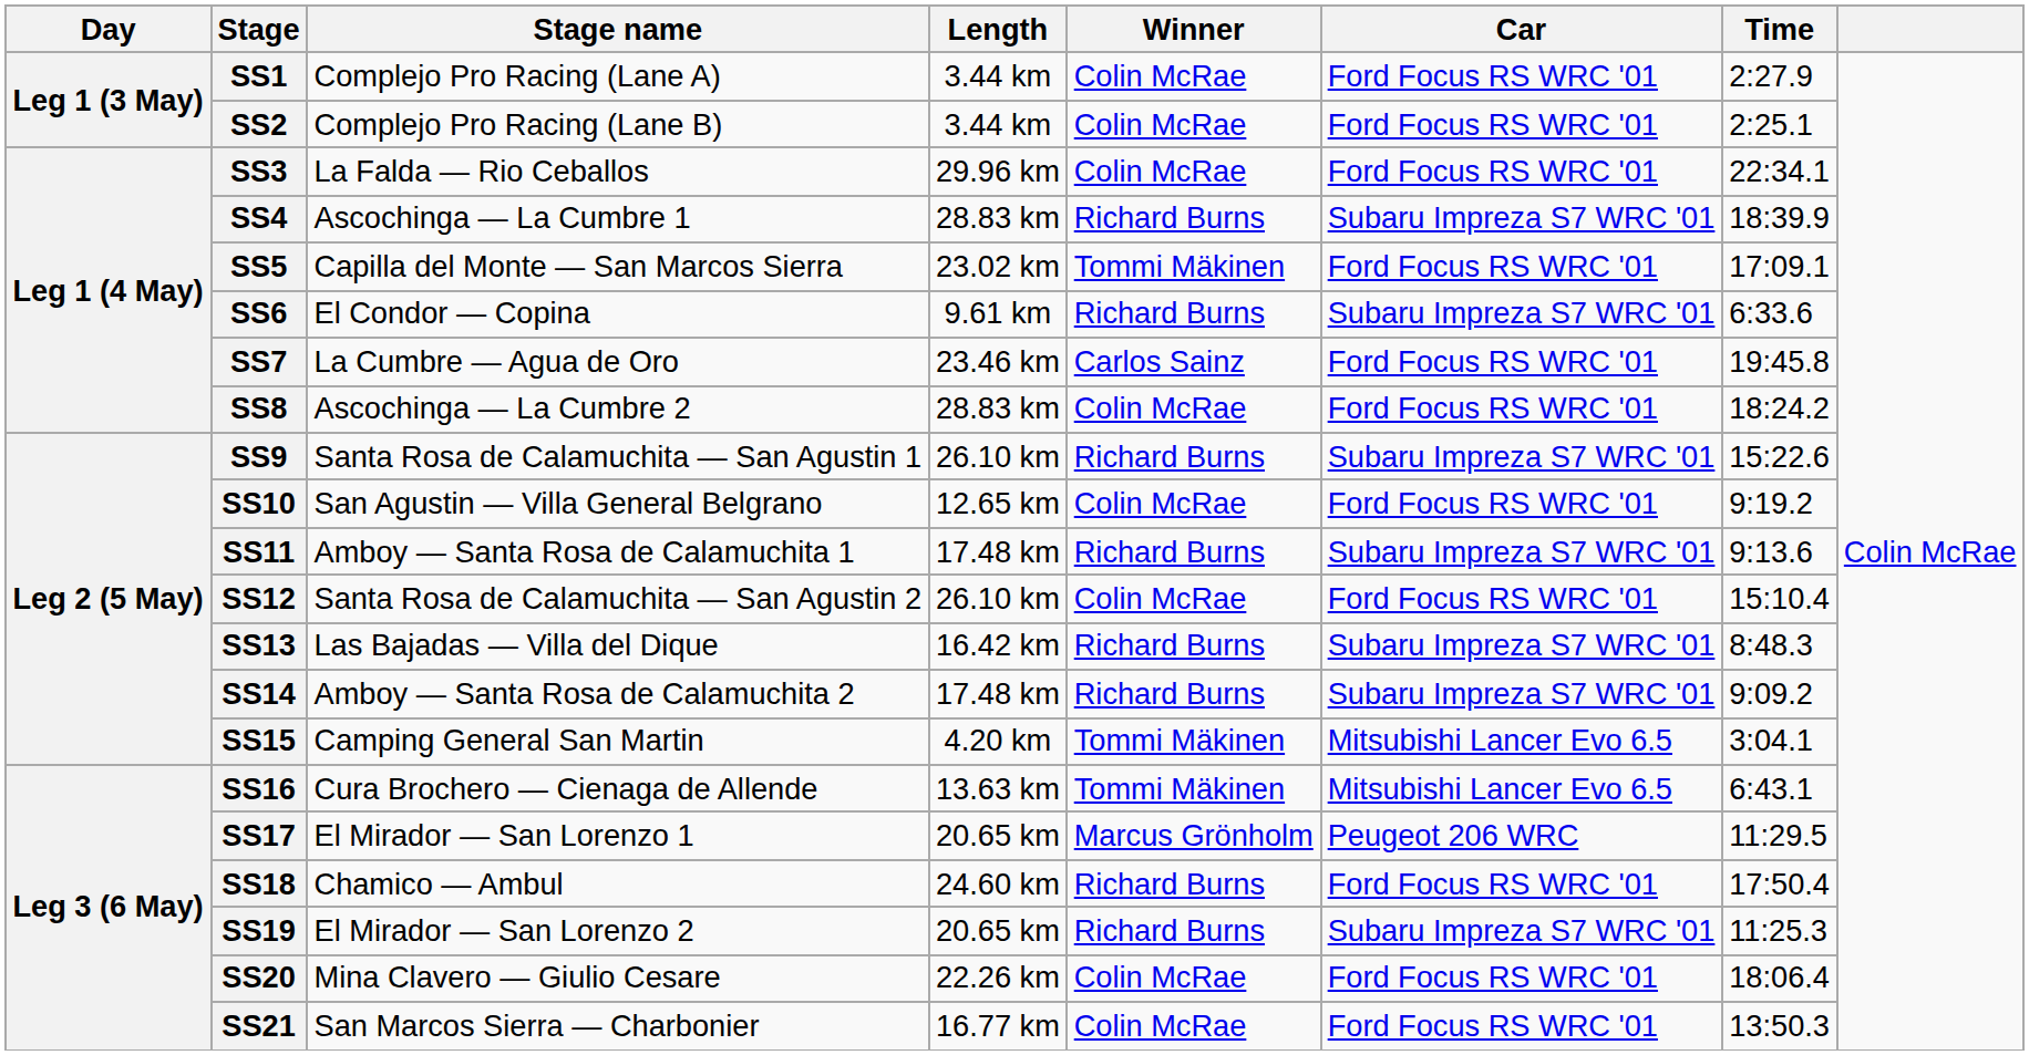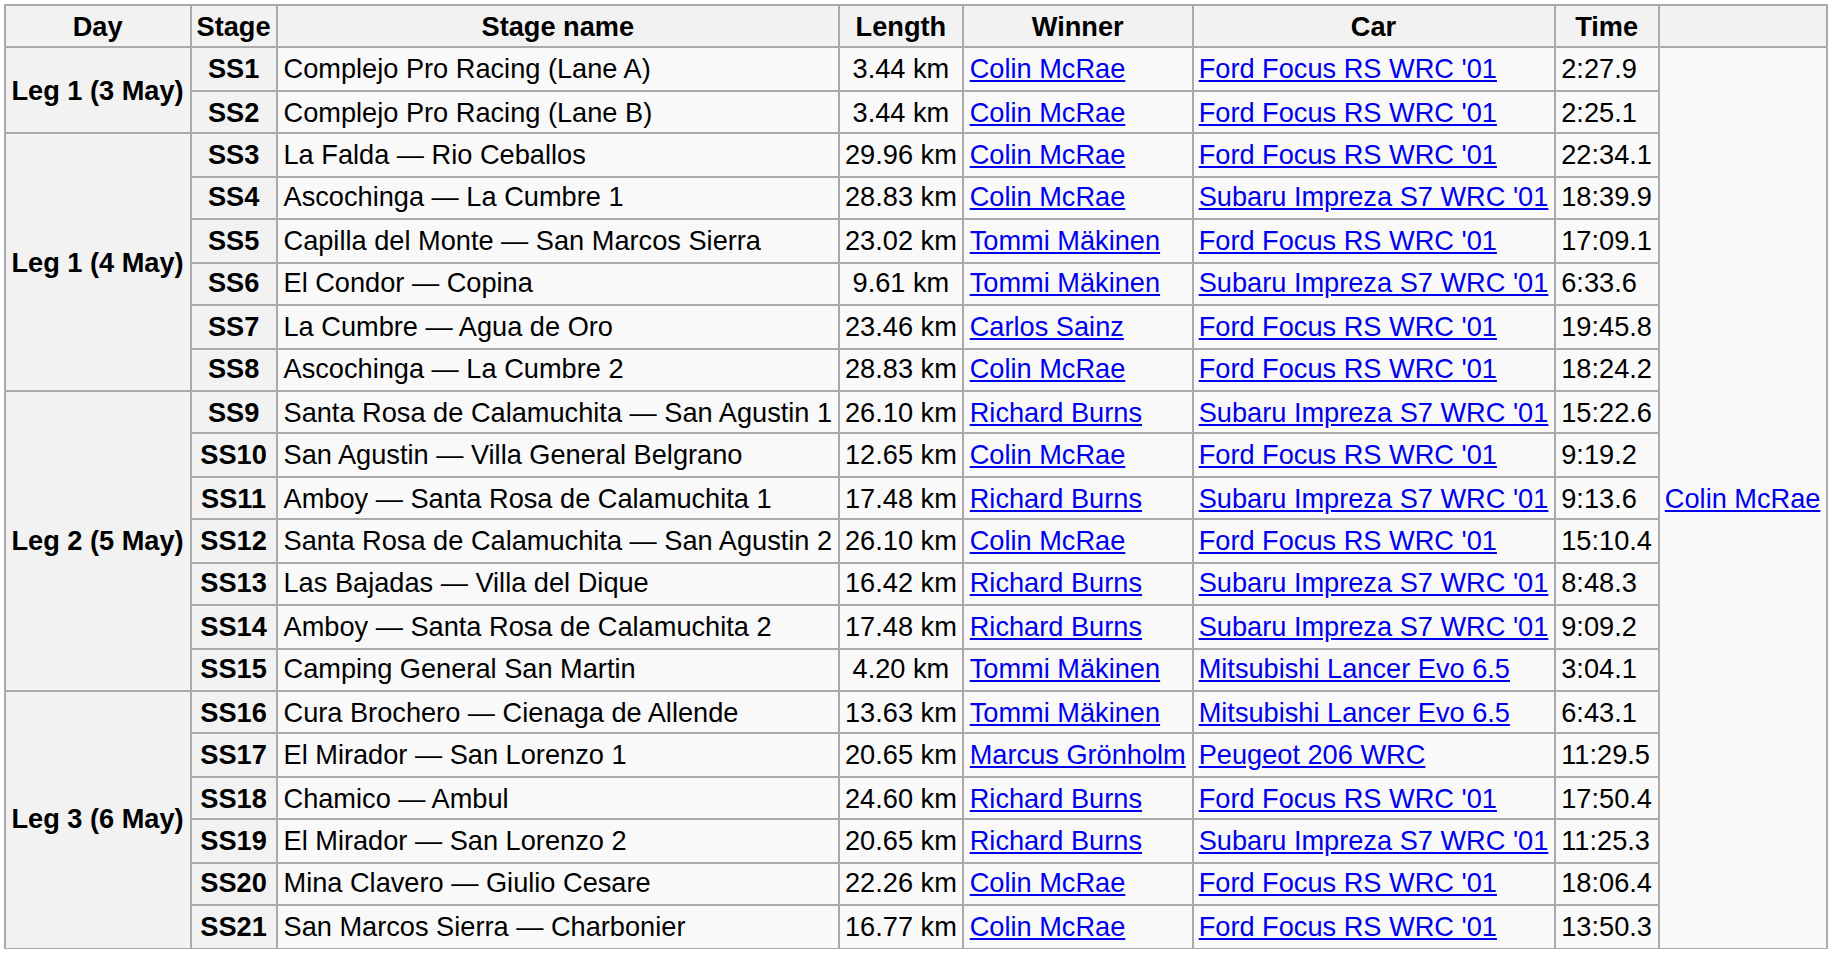 <table class="wikitable" style="font-size: 85%;">
 <tr>
 <th>Day</th>
 <th>Stage</th>
 <th>Stage name</th>
 <th>Length</th>
 <th>Winner</th>
 <th>Car</th>
 <th>Time</th>
 <th></th>
 </tr>
 <tr>
 <th rowspan="2">Leg 1 (3 May)</th>
 <th>SS1</th>
 <td>Complejo Pro Racing (Lane A)</td>
 <td align="center">3.44 km</td>
 <td> <a href='#'>Colin McRae</a></td>
 <td><a href='#'>Ford Focus RS WRC '01</a></td>
 <td>2:27.9</td>
 <td rowspan="21"> <a href='#'>Colin McRae</a></td>
 </tr>
 <tr>
 <th>SS2</th>
 <td>Complejo Pro Racing (Lane B)</td>
 <td align="center">3.44 km</td>
 <td> <a href='#'>Colin McRae</a></td>
 <td><a href='#'>Ford Focus RS WRC '01</a></td>
 <td>2:25.1</td>
 </tr>
 <tr>
 <th rowspan="6">Leg 1 (4 May)</th>
 <th>SS3</th>
 <td>La Falda — Rio Ceballos</td>
 <td align="center">29.96 km</td>
 <td> <a href='#'>Colin McRae</a></td>
 <td><a href='#'>Ford Focus RS WRC '01</a></td>
 <td>22:34.1</td>
 </tr>
 <tr>
 <th>SS4</th>
 <td>Ascochinga — La Cumbre 1</td>
 <td align="center">28.83 km</td>
-<td> <a href='#'>Richard Burns</a></td>
+<td> <a href='#'>Colin McRae</a></td>
 <td><a href='#'>Subaru Impreza S7 WRC '01</a></td>
 <td>18:39.9</td>
 </tr>
 <tr>
 <th>SS5</th>
 <td>Capilla del Monte — San Marcos Sierra</td>
 <td align="center">23.02 km</td>
 <td> <a href='#'>Tommi Mäkinen</a></td>
 <td><a href='#'>Ford Focus RS WRC '01</a></td>
 <td>17:09.1</td>
 </tr>
 <tr>
 <th>SS6</th>
 <td>El Condor — Copina</td>
 <td align="center">9.61 km</td>
-<td> <a href='#'>Richard Burns</a></td>
+<td> <a href='#'>Tommi Mäkinen</a></td>
 <td><a href='#'>Subaru Impreza S7 WRC '01</a></td>
 <td>6:33.6</td>
 </tr>
 <tr>
 <th>SS7</th>
 <td>La Cumbre — Agua de Oro</td>
 <td align="center">23.46 km</td>
 <td> <a href='#'>Carlos Sainz</a></td>
 <td><a href='#'>Ford Focus RS WRC '01</a></td>
 <td>19:45.8</td>
 </tr>
 <tr>
 <th>SS8</th>
 <td>Ascochinga — La Cumbre 2</td>
 <td align="center">28.83 km</td>
 <td> <a href='#'>Colin McRae</a></td>
 <td><a href='#'>Ford Focus RS WRC '01</a></td>
 <td>18:24.2</td>
 </tr>
 <tr>
 <th rowspan="7">Leg 2 (5 May)</th>
 <th>SS9</th>
 <td>Santa Rosa de Calamuchita — San Agustin 1</td>
 <td align="center">26.10 km</td>
 <td> <a href='#'>Richard Burns</a></td>
 <td><a href='#'>Subaru Impreza S7 WRC '01</a></td>
 <td>15:22.6</td>
 </tr>
 <tr>
 <th>SS10</th>
 <td>San Agustin — Villa General Belgrano</td>
 <td align="center">12.65 km</td>
 <td> <a href='#'>Colin McRae</a></td>
 <td><a href='#'>Ford Focus RS WRC '01</a></td>
 <td>9:19.2</td>
 </tr>
 <tr>
 <th>SS11</th>
 <td>Amboy — Santa Rosa de Calamuchita 1</td>
 <td align="center">17.48 km</td>
 <td> <a href='#'>Richard Burns</a></td>
 <td><a href='#'>Subaru Impreza S7 WRC '01</a></td>
 <td>9:13.6</td>
 </tr>
 <tr>
 <th>SS12</th>
 <td>Santa Rosa de Calamuchita — San Agustin 2</td>
 <td align="center">26.10 km</td>
 <td> <a href='#'>Colin McRae</a></td>
 <td><a href='#'>Ford Focus RS WRC '01</a></td>
 <td>15:10.4</td>
 </tr>
 <tr>
 <th>SS13</th>
 <td>Las Bajadas — Villa del Dique</td>
 <td align="center">16.42 km</td>
 <td> <a href='#'>Richard Burns</a></td>
 <td><a href='#'>Subaru Impreza S7 WRC '01</a></td>
 <td>8:48.3</td>
 </tr>
 <tr>
 <th>SS14</th>
 <td>Amboy — Santa Rosa de Calamuchita 2</td>
 <td align="center">17.48 km</td>
 <td> <a href='#'>Richard Burns</a></td>
 <td><a href='#'>Subaru Impreza S7 WRC '01</a></td>
 <td>9:09.2</td>
 </tr>
 <tr>
 <th>SS15</th>
 <td>Camping General San Martin</td>
 <td align="center">4.20 km</td>
 <td> <a href='#'>Tommi Mäkinen</a></td>
 <td><a href='#'>Mitsubishi Lancer Evo 6.5</a></td>
 <td>3:04.1</td>
 </tr>
 <tr>
 <th rowspan="6">Leg 3 (6 May)</th>
 <th>SS16</th>
 <td>Cura Brochero — Cienaga de Allende</td>
 <td align="center">13.63 km</td>
 <td> <a href='#'>Tommi Mäkinen</a></td>
 <td><a href='#'>Mitsubishi Lancer Evo 6.5</a></td>
 <td>6:43.1</td>
 </tr>
 <tr>
 <th>SS17</th>
 <td>El Mirador — San Lorenzo 1</td>
 <td align="center">20.65 km</td>
 <td> <a href='#'>Marcus Grönholm</a></td>
 <td><a href='#'>Peugeot 206 WRC</a></td>
 <td>11:29.5</td>
 </tr>
 <tr>
 <th>SS18</th>
 <td>Chamico — Ambul</td>
 <td align="center">24.60 km</td>
 <td> <a href='#'>Richard Burns</a></td>
 <td><a href='#'>Ford Focus RS WRC '01</a></td>
 <td>17:50.4</td>
 </tr>
 <tr>
 <th>SS19</th>
 <td>El Mirador — San Lorenzo 2</td>
 <td align="center">20.65 km</td>
 <td> <a href='#'>Richard Burns</a></td>
 <td><a href='#'>Subaru Impreza S7 WRC '01</a></td>
 <td>11:25.3</td>
 </tr>
 <tr>
 <th>SS20</th>
 <td>Mina Clavero — Giulio Cesare</td>
 <td align="center">22.26 km</td>
 <td> <a href='#'>Colin McRae</a></td>
 <td><a href='#'>Ford Focus RS WRC '01</a></td>
 <td>18:06.4</td>
 </tr>
 <tr>
 <th>SS21</th>
 <td>San Marcos Sierra — Charbonier</td>
 <td align="center">16.77 km</td>
 <td> <a href='#'>Colin McRae</a></td>
 <td><a href='#'>Ford Focus RS WRC '01</a></td>
 <td>13:50.3</td>
 </tr>
 <tr>
 </tr>
 </table>
